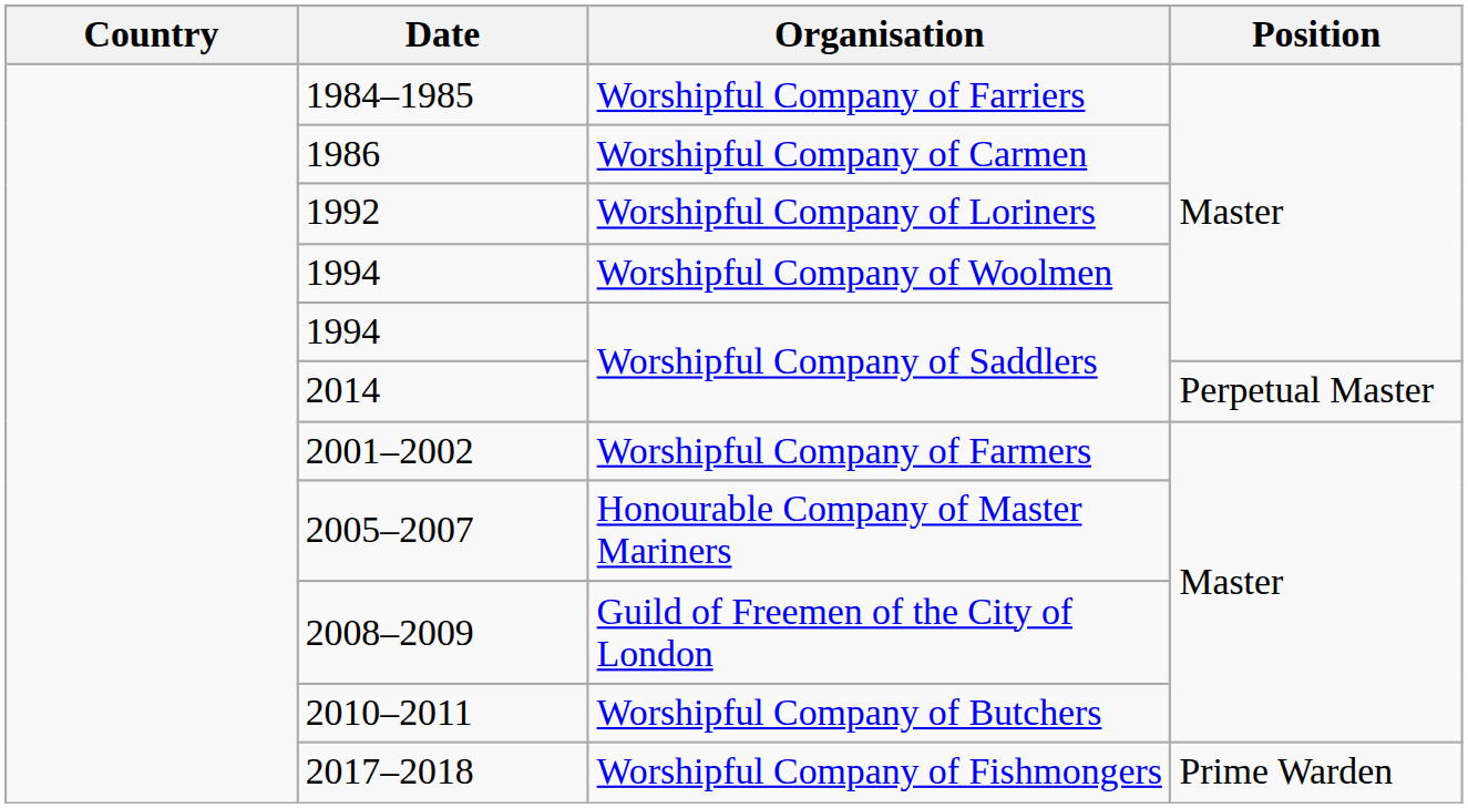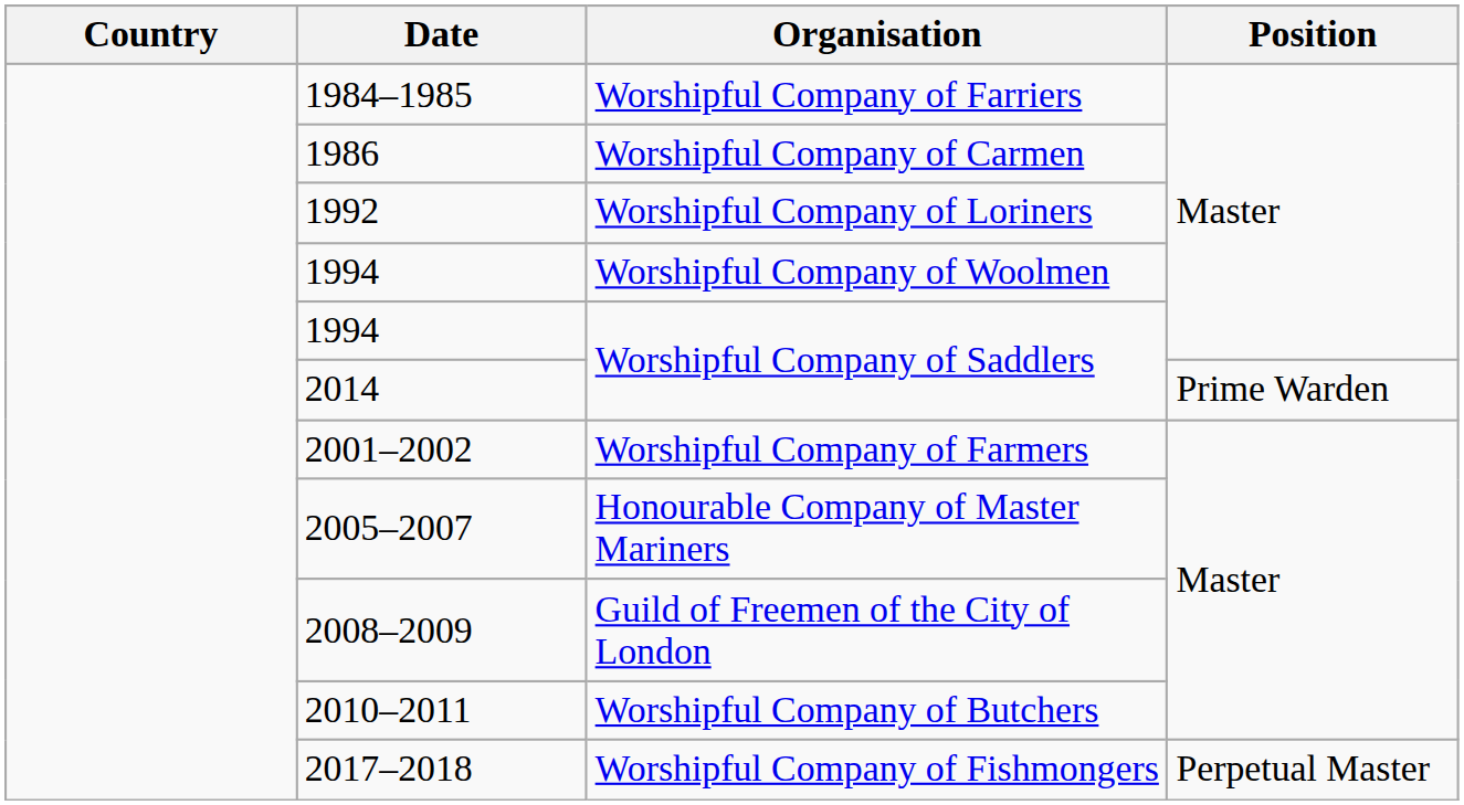 <table class="wikitable" width="100%" style="margin:0.5em 1em 0.5em 0; border:1px #005566 solid; border-collapse:collapse;">
 <tr>
 <th bgcolor="#F5F5F5" width="20%"><span>Country</span></th>
 <th bgcolor="#F5F5F5" width="20%"><span>Date</span></th>
 <th bgcolor="#F5F5F5" width="40%"><span>Organisation</span></th>
 <th bgcolor="#F5F5F5" width="20%"><span>Position</span></th>
 </tr>
 <tr>
 <td rowspan="11"></td>
 <td>1984–1985</td>
 <td><a href='#'>Worshipful Company of Farriers</a></td>
 <td rowspan="5">Master</td>
 </tr>
 <tr>
 <td>1986</td>
 <td><a href='#'>Worshipful Company of Carmen</a></td>
 </tr>
 <tr>
 <td>1992</td>
 <td><a href='#'>Worshipful Company of Loriners</a></td>
 </tr>
 <tr>
 <td>1994</td>
 <td><a href='#'>Worshipful Company of Woolmen</a></td>
 </tr>
 <tr>
 <td>1994</td>
 <td rowspan="2"><a href='#'>Worshipful Company of Saddlers</a></td>
 </tr>
 <tr>
 <td>2014</td>
-<td>Perpetual Master</td>
+<td>Prime Warden</td>
 </tr>
 <tr>
 <td>2001–2002</td>
 <td><a href='#'>Worshipful Company of Farmers</a></td>
 <td rowspan="4">Master</td>
 </tr>
 <tr>
 <td>2005–2007</td>
 <td><a href='#'>Honourable Company of Master Mariners</a></td>
 </tr>
 <tr>
 <td>2008–2009</td>
 <td><a href='#'>Guild of Freemen of the City of London</a></td>
 </tr>
 <tr>
 <td>2010–2011</td>
 <td><a href='#'>Worshipful Company of Butchers</a></td>
 </tr>
 <tr>
 <td>2017–2018</td>
 <td><a href='#'>Worshipful Company of Fishmongers</a></td>
-<td>Prime Warden</td>
+<td>Perpetual Master</td>
 </tr>
 </table>
